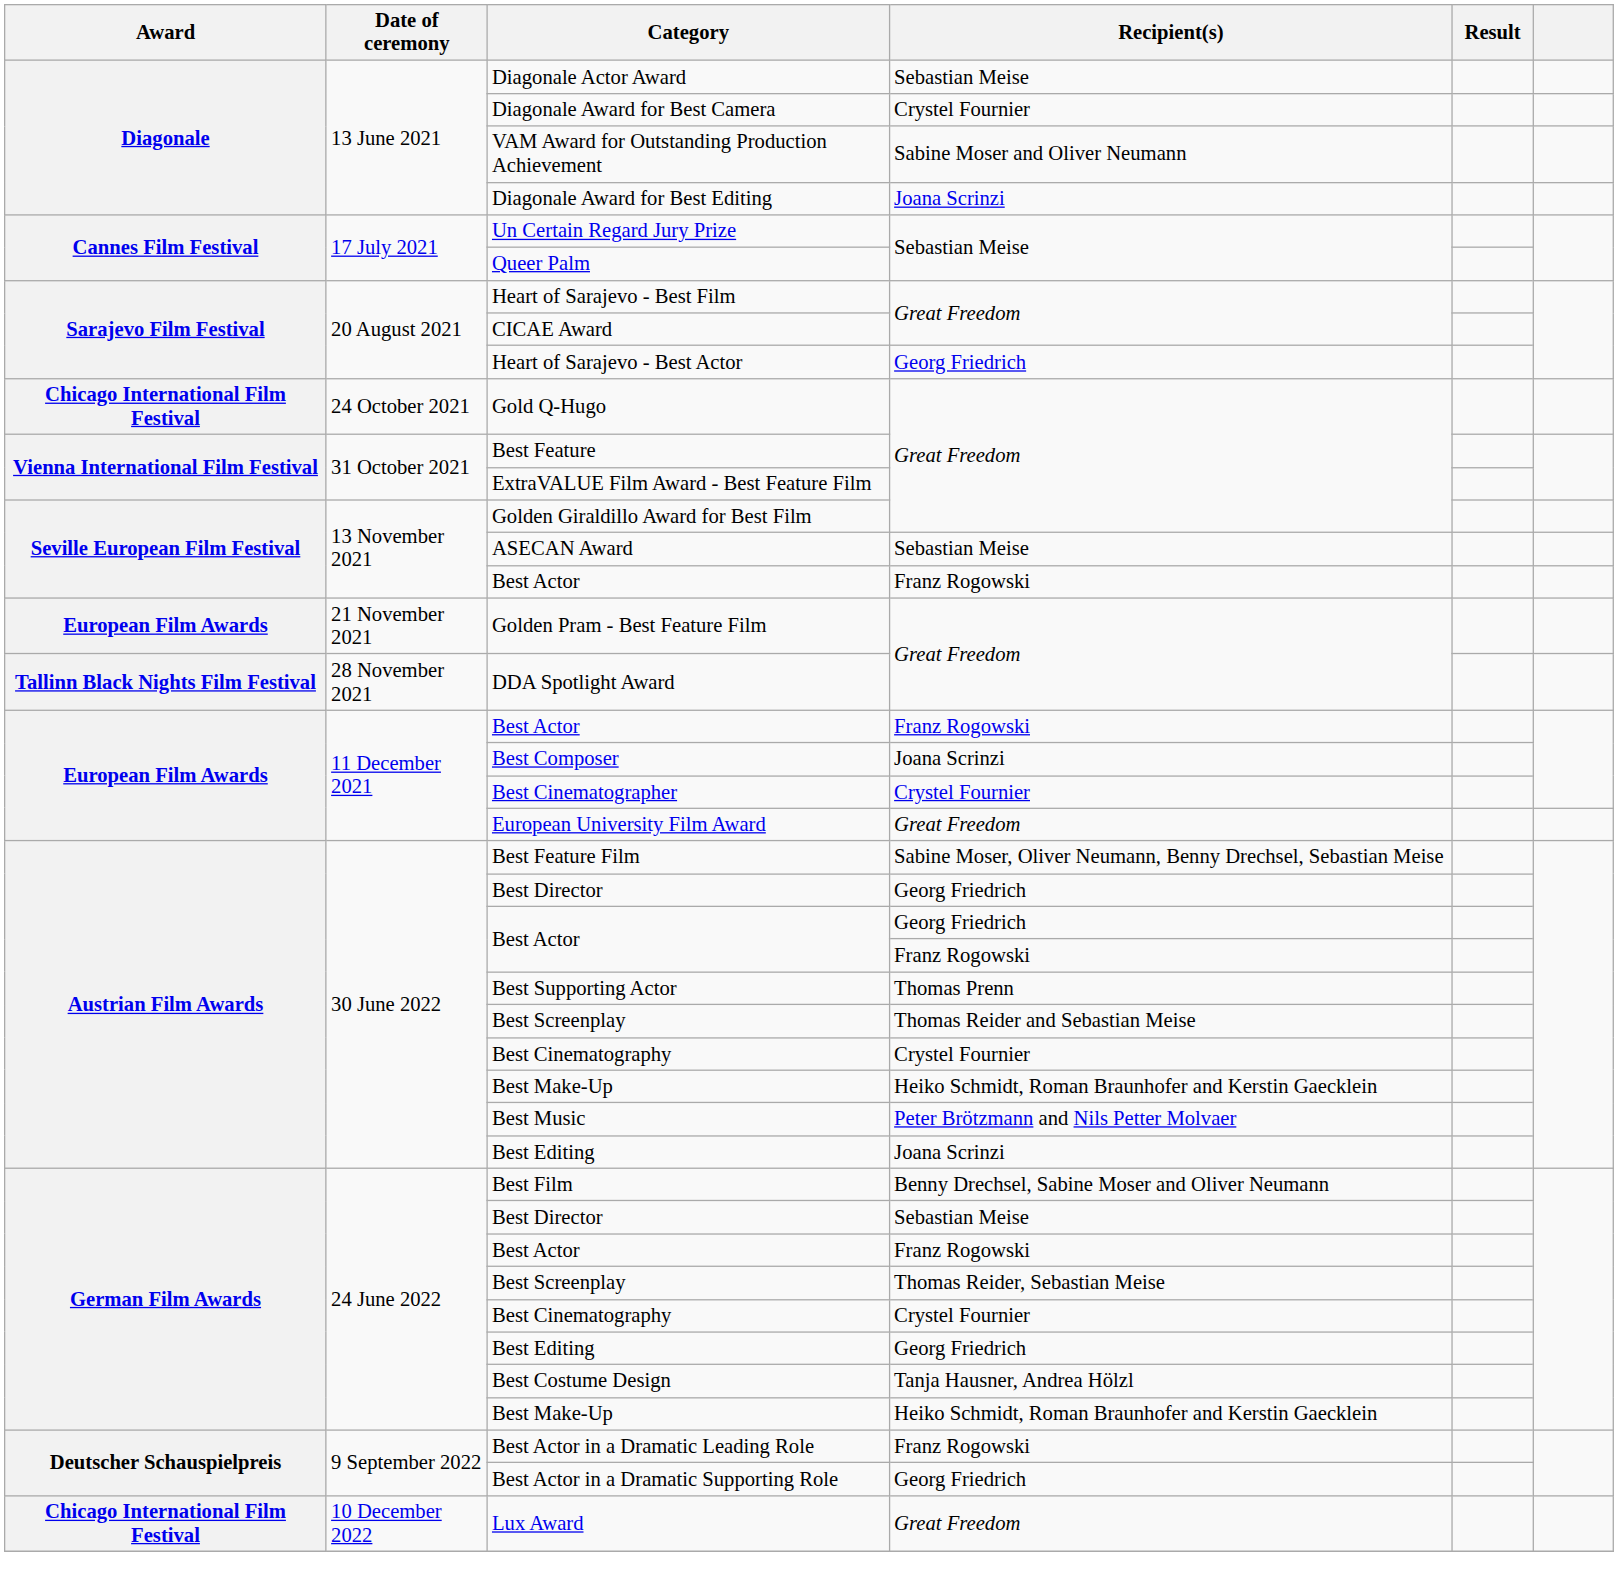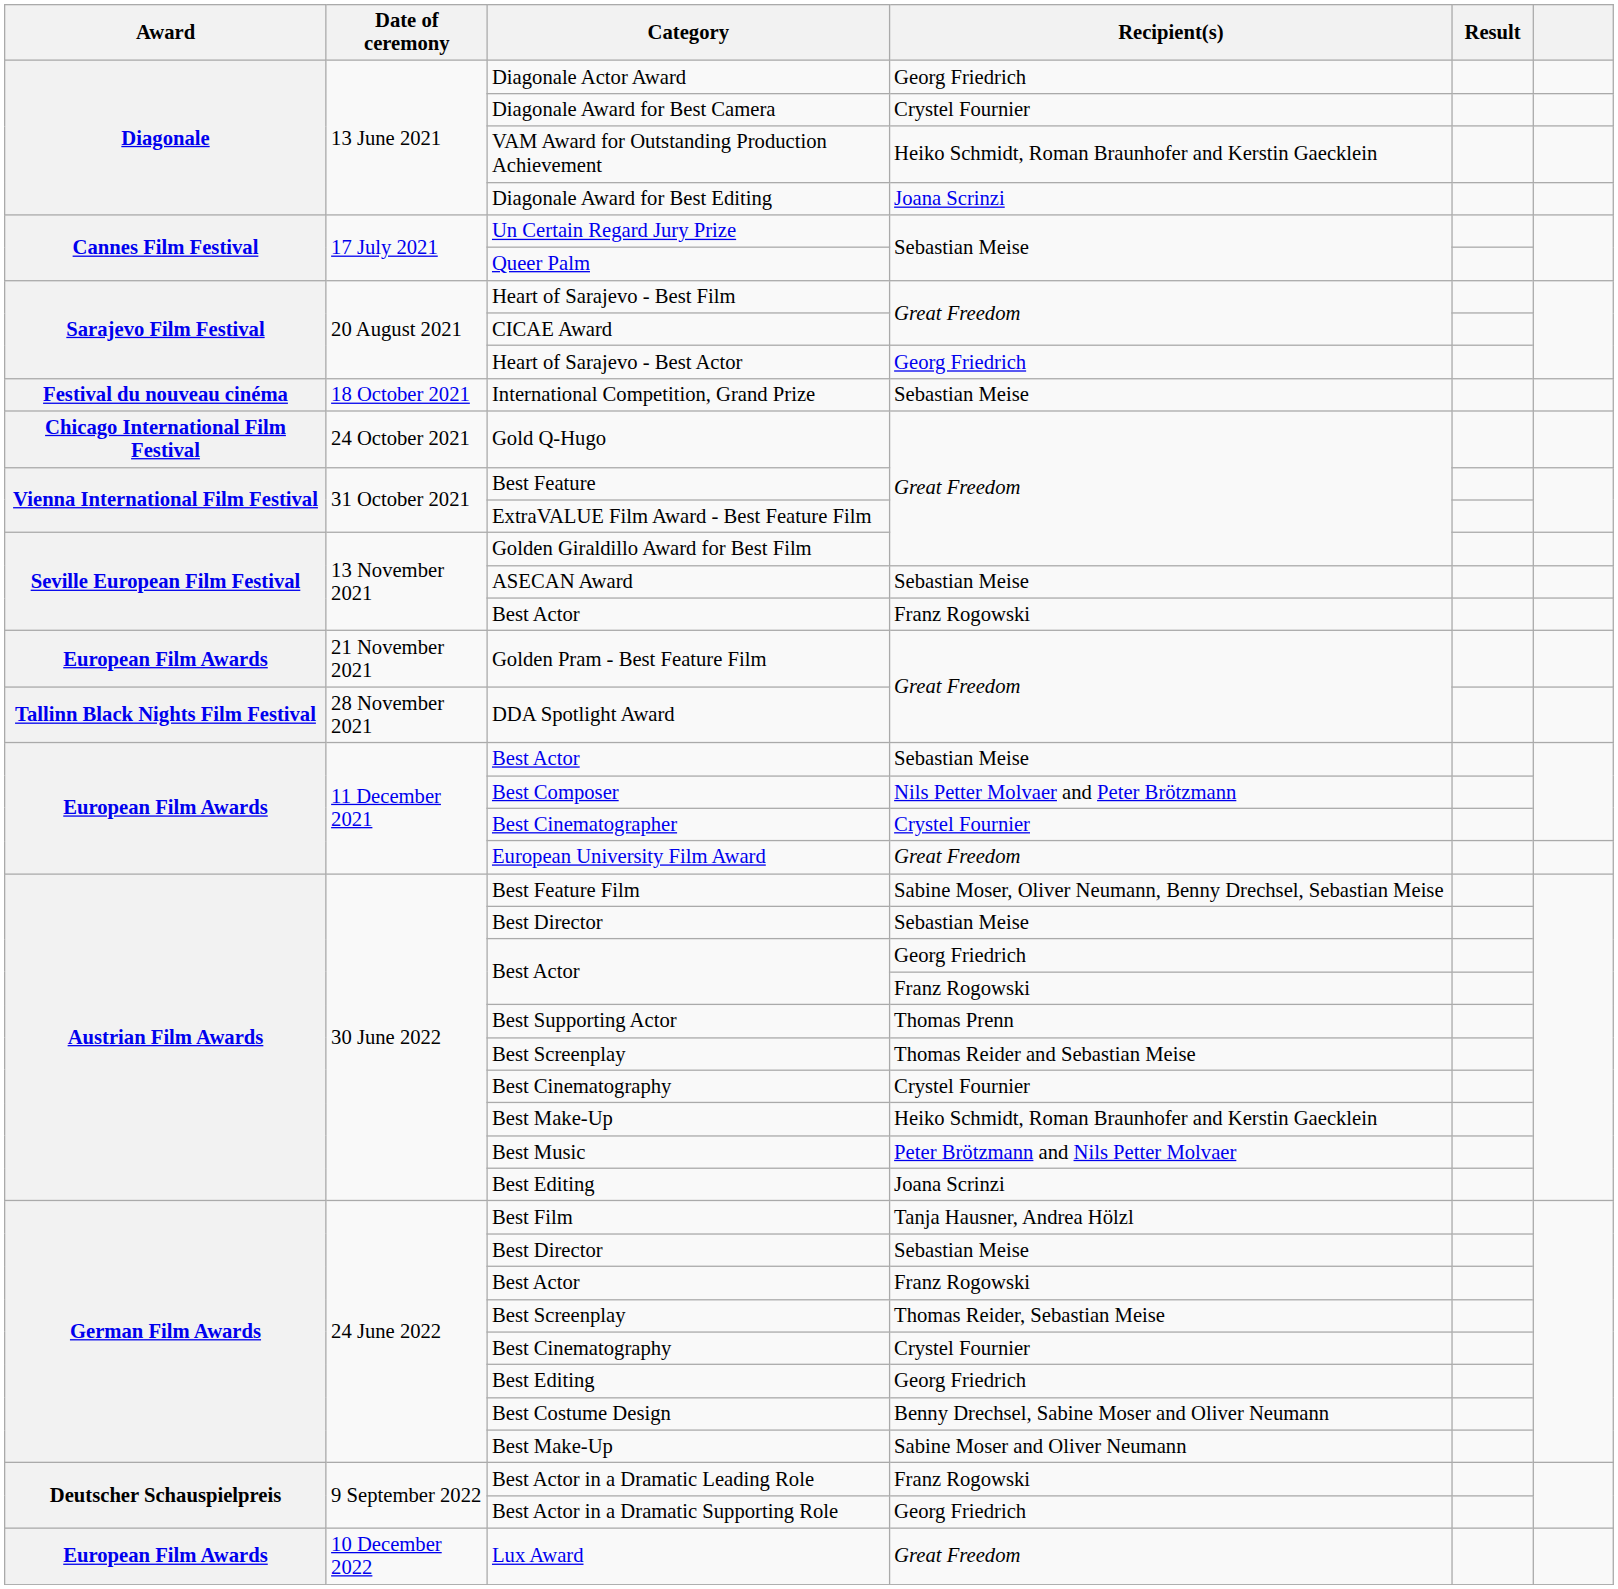 <table class="wikitable plainrowheaders sortable collapsible">
 <tr>
 <th scope="col" style="width:20%;">Award</th>
 <th scope="col" style="width:10%;">Date of ceremony</th>
 <th scope="col" style="width:25%;">Category</th>
 <th scope="col" style="width:35%;">Recipient(s)</th>
 <th scope="col" style="width:5%;">Result</th>
 <th scope="col" style="width:10%;" class="unsortable"></th>
 </tr>
 <tr>
 <th scope="row" rowspan="4"><a href='#'>Diagonale</a></th>
 <td rowspan="4">13 June 2021</td>
 <td>Diagonale Actor Award</td>
-<td>Sebastian Meise</td>
+<td>Georg Friedrich</td>
 <td></td>
 <td></td>
 </tr>
 <tr>
 <td>Diagonale Award for Best Camera</td>
 <td>Crystel Fournier</td>
 <td></td>
 <td></td>
 </tr>
 <tr>
 <td>VAM Award for Outstanding Production Achievement</td>
-<td>Sabine Moser and Oliver Neumann</td>
+<td>Heiko Schmidt, Roman Braunhofer and Kerstin Gaecklein</td>
 <td></td>
 <td></td>
 </tr>
 <tr>
 <td>Diagonale Award for Best Editing</td>
 <td><a href='#'>Joana Scrinzi</a></td>
 <td></td>
 <td></td>
 </tr>
 <tr>
 <th scope="row" rowspan="2"><a href='#'>Cannes Film Festival</a></th>
 <td rowspan="2"><a href='#'>17 July 2021</a></td>
 <td><a href='#'>Un Certain Regard Jury Prize</a></td>
 <td rowspan="2">Sebastian Meise</td>
 <td></td>
 <td rowspan="2"></td>
 </tr>
 <tr>
 <td><a href='#'>Queer Palm</a></td>
 <td></td>
 </tr>
 <tr>
 <th scope="row" rowspan="3"><a href='#'>Sarajevo Film Festival</a></th>
 <td rowspan="3">20 August 2021</td>
 <td>Heart of Sarajevo - Best Film</td>
 <td rowspan="2"><em>Great Freedom</em></td>
 <td></td>
 <td rowspan="3"></td>
 </tr>
 <tr>
 <td>CICAE Award</td>
 <td></td>
 </tr>
 <tr>
 <td>Heart of Sarajevo - Best Actor</td>
 <td><a href='#'>Georg Friedrich</a></td>
+<td></td>
+</tr>
+<tr>
+<th scope="row"><a href='#'>Festival du nouveau cinéma</a></th>
+<td><a href='#'>18 October 2021</a></td>
+<td>International Competition, Grand Prize</td>
+<td>Sebastian Meise</td>
+<td></td>
 <td></td>
 </tr>
 <tr>
 <th scope="row"><a href='#'>Chicago International Film Festival</a></th>
 <td>24 October 2021</td>
 <td>Gold Q-Hugo</td>
 <td rowspan="4"><em>Great Freedom</em></td>
 <td></td>
 <td></td>
 </tr>
 <tr>
 <th scope="row" rowspan="2"><a href='#'>Vienna International Film Festival</a></th>
 <td rowspan="2">31 October 2021</td>
 <td>Best Feature</td>
 <td></td>
 <td rowspan="2"></td>
 </tr>
 <tr>
 <td>ExtraVALUE Film Award - Best Feature Film</td>
 <td></td>
 </tr>
 <tr>
 <th scope="row" rowspan="3"><a href='#'>Seville European Film Festival</a></th>
 <td rowspan="3">13 November 2021</td>
 <td>Golden Giraldillo Award for Best Film</td>
 <td></td>
 <td></td>
 </tr>
 <tr>
 <td>ASECAN Award</td>
 <td>Sebastian Meise</td>
 <td></td>
 <td></td>
 </tr>
 <tr>
 <td>Best Actor</td>
 <td>Franz Rogowski</td>
 <td></td>
 <td></td>
 </tr>
 <tr>
 <th scope="row"><a href='#'>European Film Awards</a></th>
 <td>21 November 2021</td>
 <td>Golden Pram - Best Feature Film</td>
 <td rowspan="2"><em>Great Freedom</em></td>
 <td></td>
 <td></td>
 </tr>
 <tr>
 <th scope="row"><a href='#'>Tallinn Black Nights Film Festival</a></th>
 <td>28 November 2021</td>
 <td>DDA Spotlight Award</td>
 <td></td>
 <td></td>
 </tr>
 <tr>
 <th scope="row" rowspan="4"><a href='#'>European Film Awards</a></th>
 <td rowspan="4"><a href='#'>11 December 2021</a></td>
 <td><a href='#'>Best Actor</a></td>
-<td><a href='#'>Franz Rogowski</a></td>
+<td>Sebastian Meise</td>
 <td></td>
 <td rowspan="3"></td>
 </tr>
 <tr>
 <td><a href='#'>Best Composer</a></td>
-<td>Joana Scrinzi</td>
+<td><a href='#'>Nils Petter Molvaer</a> and <a href='#'>Peter Brötzmann</a></td>
 <td></td>
 </tr>
 <tr>
 <td><a href='#'>Best Cinematographer</a></td>
 <td><a href='#'>Crystel Fournier</a></td>
 <td></td>
 </tr>
 <tr>
 <td><a href='#'>European University Film Award</a></td>
 <td><em>Great Freedom</em></td>
 <td></td>
 <td></td>
 </tr>
 <tr>
 <th scope="row" rowspan="10"><a href='#'>Austrian Film Awards</a></th>
 <td rowspan="10">30 June 2022</td>
 <td>Best Feature Film</td>
 <td>Sabine Moser, Oliver Neumann, Benny Drechsel, Sebastian Meise</td>
 <td></td>
 <td rowspan="10"></td>
 </tr>
 <tr>
 <td>Best Director</td>
-<td>Georg Friedrich</td>
+<td>Sebastian Meise</td>
 <td></td>
 </tr>
 <tr>
 <td rowspan="2">Best Actor</td>
 <td>Georg Friedrich</td>
 <td></td>
 </tr>
 <tr>
 <td>Franz Rogowski</td>
 <td></td>
 </tr>
 <tr>
 <td>Best Supporting Actor</td>
 <td>Thomas Prenn</td>
 <td></td>
 </tr>
 <tr>
 <td>Best Screenplay</td>
 <td>Thomas Reider and Sebastian Meise</td>
 <td></td>
 </tr>
 <tr>
 <td>Best Cinematography</td>
 <td>Crystel Fournier</td>
 <td></td>
 </tr>
 <tr>
 <td>Best Make-Up</td>
 <td>Heiko Schmidt, Roman Braunhofer and Kerstin Gaecklein</td>
 <td></td>
 </tr>
 <tr>
 <td>Best Music</td>
 <td><a href='#'>Peter Brötzmann</a> and <a href='#'>Nils Petter Molvaer</a></td>
 <td></td>
 </tr>
 <tr>
 <td>Best Editing</td>
 <td>Joana Scrinzi</td>
 <td></td>
 </tr>
 <tr>
 <th scope="row" rowspan="8"><a href='#'>German Film Awards</a></th>
 <td rowspan="8">24 June 2022</td>
 <td>Best Film</td>
-<td>Benny Drechsel, Sabine Moser and Oliver Neumann</td>
+<td>Tanja Hausner, Andrea Hölzl</td>
 <td></td>
 <td rowspan="8"></td>
 </tr>
 <tr>
 <td>Best Director</td>
 <td>Sebastian Meise</td>
 <td></td>
 </tr>
 <tr>
 <td>Best Actor</td>
 <td>Franz Rogowski</td>
 <td></td>
 </tr>
 <tr>
 <td>Best Screenplay</td>
 <td>Thomas Reider, Sebastian Meise</td>
 <td></td>
 </tr>
 <tr>
 <td>Best Cinematography</td>
 <td>Crystel Fournier</td>
 <td></td>
 </tr>
 <tr>
 <td>Best Editing</td>
 <td>Georg Friedrich</td>
 <td></td>
 </tr>
 <tr>
 <td>Best Costume Design</td>
-<td>Tanja Hausner, Andrea Hölzl</td>
+<td>Benny Drechsel, Sabine Moser and Oliver Neumann</td>
 <td></td>
 </tr>
 <tr>
 <td>Best Make-Up</td>
-<td>Heiko Schmidt, Roman Braunhofer and Kerstin Gaecklein</td>
+<td>Sabine Moser and Oliver Neumann</td>
 <td></td>
 </tr>
 <tr>
 <th scope="row" rowspan="2">Deutscher Schauspielpreis</th>
 <td rowspan="2">9 September 2022</td>
 <td>Best Actor in a Dramatic Leading Role</td>
 <td>Franz Rogowski</td>
 <td></td>
 <td rowspan="2"></td>
 </tr>
 <tr>
 <td>Best Actor in a Dramatic Supporting Role</td>
 <td>Georg Friedrich</td>
 <td></td>
 </tr>
 <tr>
-<th scope="row"><a href='#'>Chicago International Film Festival</a></th>
+<th scope="row"><a href='#'>European Film Awards</a></th>
 <td><a href='#'>10 December 2022</a></td>
 <td><a href='#'>Lux Award</a></td>
 <td><em>Great Freedom</em></td>
 <td></td>
 <td></td>
 </tr>
 <tr>
 </tr>
 </table>
